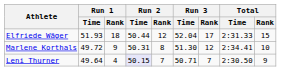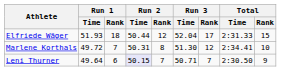 <table class="wikitable" border="1" style="font-size:90%">
 <tr>
 <th rowspan="2">Athlete</th>
 <th colspan="2">Run 1</th>
 <th colspan="2">Run 2</th>
 <th colspan="2">Run 3</th>
 <th colspan="2">Total</th>
 </tr>
 <tr>
 <th>Time</th>
 <th>Rank</th>
 <th>Time</th>
 <th>Rank</th>
 <th>Time</th>
 <th>Rank</th>
 <th>Time</th>
 <th>Rank</th>
 </tr>
 <tr>
 <td><a href='#'>Elfriede Wäger</a></td>
 <td align="center">51.93</td>
 <td align="center">18</td>
 <td align="center">50.44</td>
 <td align="center">12</td>
 <td align="center">52.04</td>
 <td align="center">17</td>
 <td align="center">2:31.33</td>
 <td align="center">15</td>
 </tr>
 <tr>
 <td><a href='#'>Marlene Korthals</a></td>
 <td align="center">49.72</td>
-<td align="center">9</td>
+<td align="center">7</td>
 <td align="center">50.31</td>
 <td align="center">8</td>
 <td align="center">51.30</td>
 <td align="center">12</td>
 <td align="center">2:34.41</td>
 <td align="center">10</td>
 </tr>
 <tr>
 <td><a href='#'>Leni Thurner</a></td>
 <td align="center">49.64</td>
-<td align="center">4</td>
+<td align="center">6</td>
 <td align="center" style="background: lavender;">50.15</td>
 <td align="center">7</td>
 <td align="center">50.71</td>
 <td align="center">7</td>
 <td align="center">2:30.50</td>
 <td align="center">9</td>
 </tr>
 </table>
